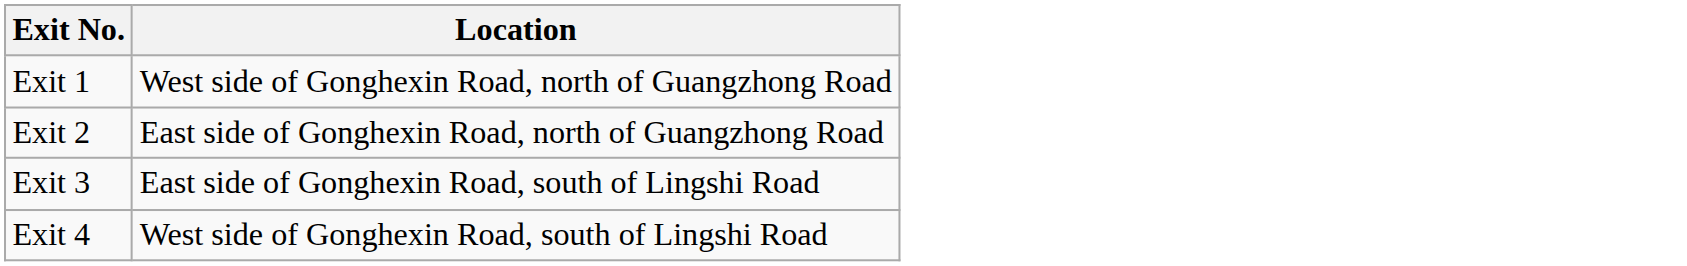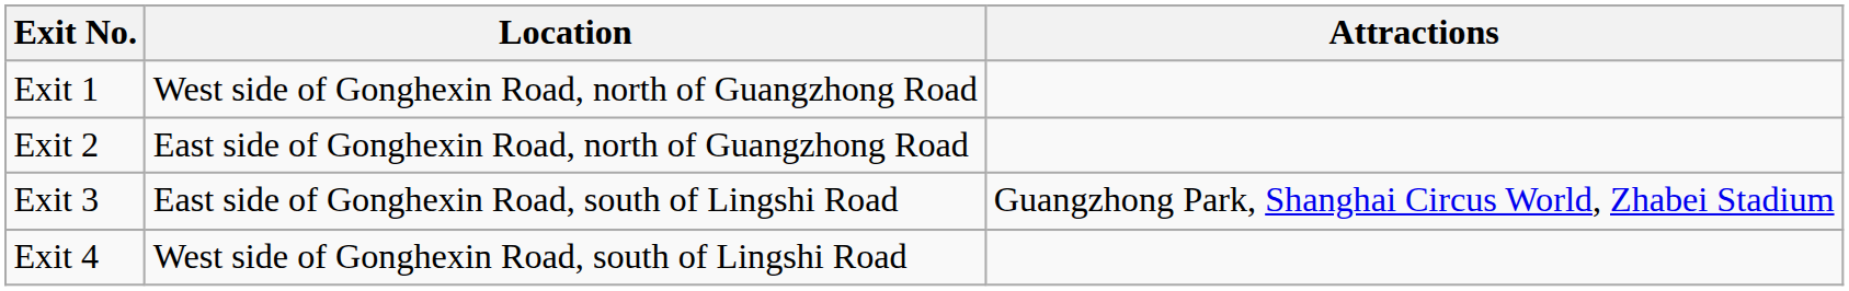 <table class="wikitable">
 <tr>
 <th>Exit No.</th>
 <th>Location</th>
+<th>Attractions</th>
 </tr>
 <tr>
 <td>Exit 1</td>
 <td>West side of Gonghexin Road, north of Guangzhong Road</td>
+<td></td>
 </tr>
 <tr>
 <td>Exit 2</td>
 <td>East side of Gonghexin Road, north of Guangzhong Road</td>
+<td></td>
 </tr>
 <tr>
 <td>Exit 3</td>
 <td>East side of Gonghexin Road, south of Lingshi Road</td>
+<td>Guangzhong Park, <a href='#'>Shanghai Circus World</a>, <a href='#'>Zhabei Stadium</a></td>
 </tr>
 <tr>
 <td>Exit 4</td>
 <td>West side of Gonghexin Road, south of Lingshi Road</td>
+<td></td>
 </tr>
 </table>
